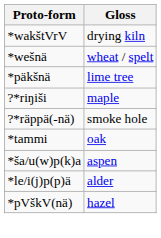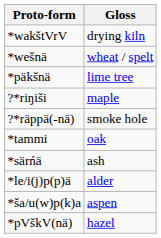 <table class="wikitable sortable">
 <tr>
 <th>Proto-form</th>
 <th>Gloss</th>
 </tr>
 <tr>
 <td>*wakštVrV</td>
 <td>drying <a href='#'>kiln</a></td>
 </tr>
 <tr>
 <td>*wešnä</td>
 <td><a href='#'>wheat</a> / <a href='#'>spelt</a></td>
 </tr>
 <tr>
 <td>*päkšnä</td>
 <td><a href='#'>lime tree</a></td>
 </tr>
 <tr>
 <td>?*riŋiši</td>
 <td><a href='#'>maple</a></td>
 </tr>
 <tr>
 <td>?*räppä(-nä)</td>
 <td>smoke hole</td>
 </tr>
 <tr>
 <td>*tammi</td>
 <td><a href='#'>oak</a></td>
 </tr>
 <tr>
-<td>*ša/u(w)p(k)a</td>
-<td><a href='#'>aspen</a></td>
+<td>*särńä</td>
+<td>ash</td>
 </tr>
 <tr>
 <td>*le/i(j)p(p)ä</td>
 <td><a href='#'>alder</a></td>
 </tr>
 <tr>
+<td>*ša/u(w)p(k)a</td>
+<td><a href='#'>aspen</a></td>
+</tr>
+<tr>
 <td>*pVškV(nä)</td>
 <td><a href='#'>hazel</a></td>
 </tr>
 </table>
